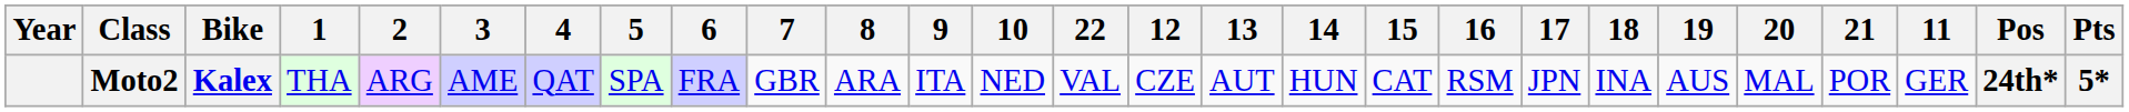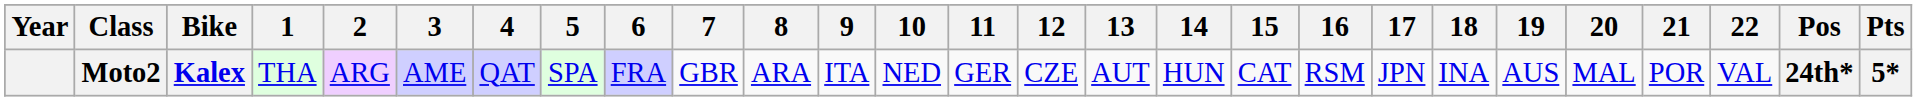 <table class="wikitable" style="text-align:center;">
 <tr>
 <th>Year</th>
 <th>Class</th>
 <th>Bike</th>
 <th>1</th>
 <th>2</th>
 <th>3</th>
 <th>4</th>
 <th>5</th>
 <th>6</th>
 <th>7</th>
 <th>8</th>
 <th>9</th>
 <th>10</th>
-<th>22</th>
+<th>11</th>
 <th>12</th>
 <th>13</th>
 <th>14</th>
 <th>15</th>
 <th>16</th>
 <th>17</th>
 <th>18</th>
 <th>19</th>
 <th>20</th>
 <th>21</th>
-<th>11</th>
+<th>22</th>
 <th>Pos</th>
 <th>Pts</th>
 </tr>
 <tr>
 <th></th>
 <th>Moto2</th>
 <th><a href='#'>Kalex</a></th>
 <td style="background:#DFFFDF;"><a href='#'>THA</a><br></td>
 <td style="background:#EFCFFF;"><a href='#'>ARG</a><br></td>
 <td style="background:#CFCFFF;"><a href='#'>AME</a><br></td>
 <td style="background:#CFCFFF;"><a href='#'>QAT</a><br></td>
 <td style="background:#DFFFDF;"><a href='#'>SPA</a><br></td>
 <td style="background:#CFCFFF;"><a href='#'>FRA</a><br></td>
 <td style="background:#;"><a href='#'>GBR</a><br></td>
 <td style="background:#;"><a href='#'>ARA</a><br></td>
 <td style="background:#;"><a href='#'>ITA</a><br></td>
 <td style="background:#;"><a href='#'>NED</a><br></td>
-<td style="background:#;"><a href='#'>VAL</a><br></td>
+<td style="background:#;"><a href='#'>GER</a><br></td>
 <td style="background:#;"><a href='#'>CZE</a><br></td>
 <td style="background:#;"><a href='#'>AUT</a><br></td>
 <td style="background:#;"><a href='#'>HUN</a><br></td>
 <td style="background:#;"><a href='#'>CAT</a><br></td>
 <td style="background:#;"><a href='#'>RSM</a><br></td>
 <td style="background:#;"><a href='#'>JPN</a><br></td>
 <td style="background:#;"><a href='#'>INA</a><br></td>
 <td style="background:#;"><a href='#'>AUS</a><br></td>
 <td style="background:#;"><a href='#'>MAL</a><br></td>
 <td style="background:#;"><a href='#'>POR</a><br></td>
-<td style="background:#;"><a href='#'>GER</a><br></td>
+<td style="background:#;"><a href='#'>VAL</a><br></td>
 <th>24th*</th>
 <th>5*</th>
 </tr>
 </table>
